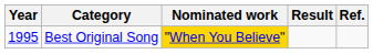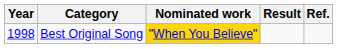 <table class="wikitable">
 <tr>
 <th>Year</th>
 <th>Category</th>
 <th>Nominated work</th>
 <th>Result</th>
 <th>Ref.</th>
 </tr>
 <tr>
-<td><a href='#'>1995</a></td>
+<td><a href='#'>1998</a></td>
 <td><a href='#'>Best Original Song</a></td>
 <td style="background: gold;">"<a href='#'>When You Believe</a>" </td>
 <td></td>
 <td align="center"></td>
 </tr>
 </table>
